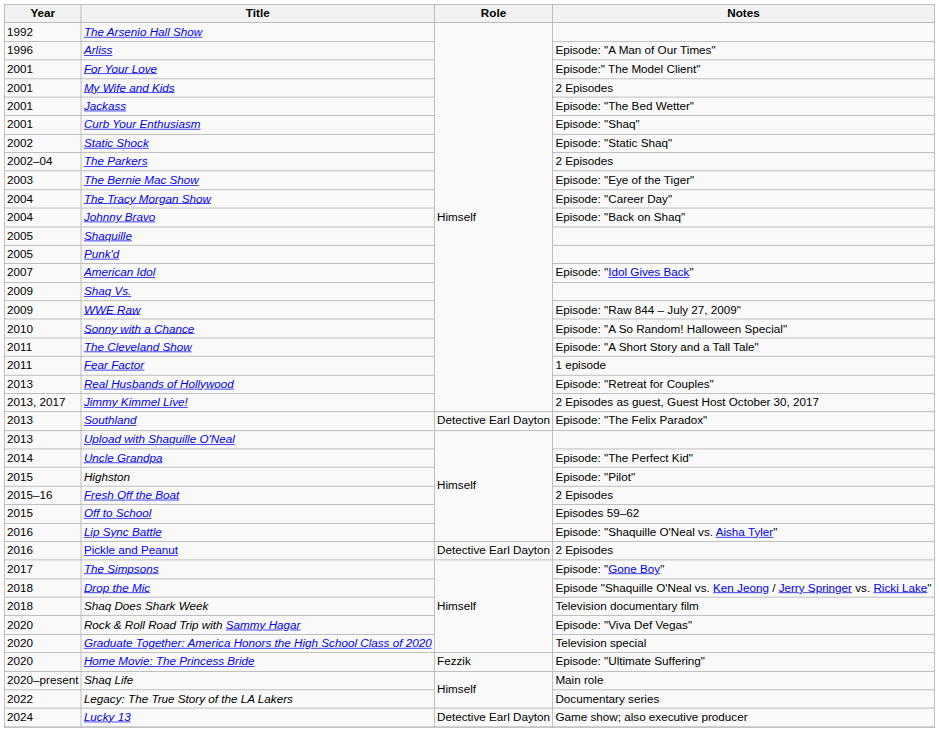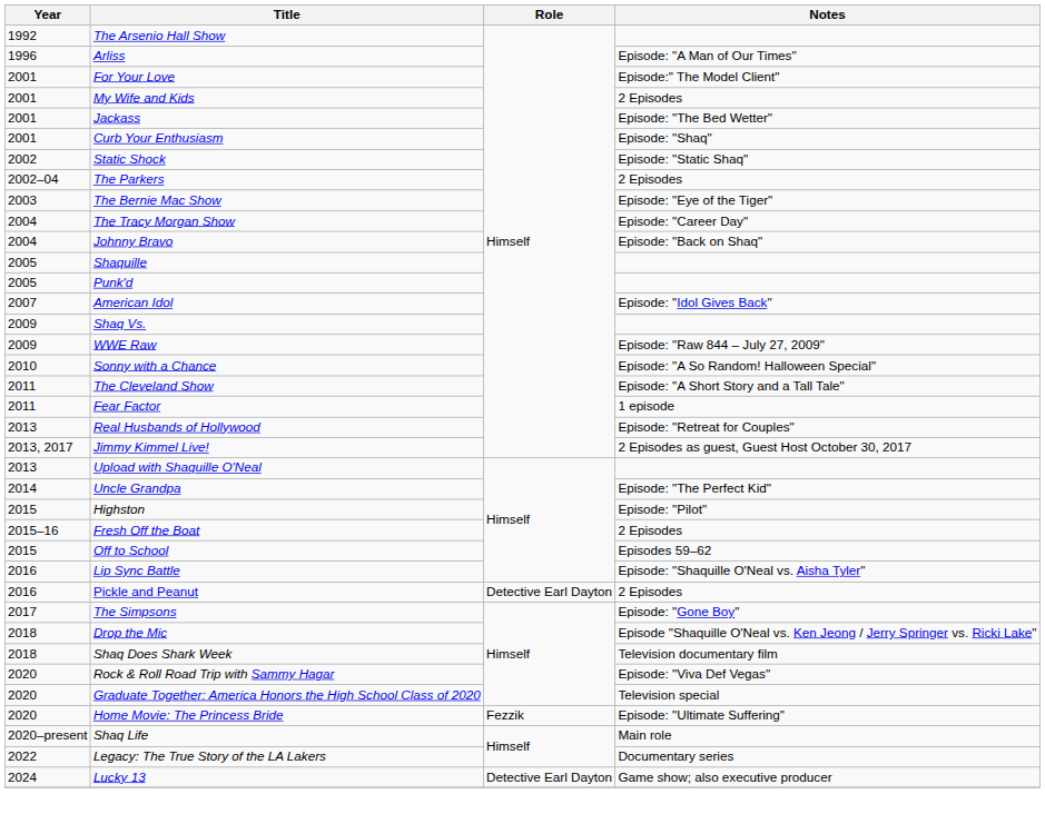 <table class="wikitable sortable">
 <tr>
 <th>Year</th>
 <th>Title</th>
 <th>Role</th>
 <th>Notes</th>
 </tr>
 <tr>
 <td>1992</td>
 <td><em><a href='#'>The Arsenio Hall Show</a></em></td>
 <td rowspan="21">Himself</td>
 <td></td>
 </tr>
 <tr>
 <td>1996</td>
 <td><em><a href='#'>Arliss</a></em></td>
 <td>Episode: "A Man of Our Times"</td>
 </tr>
 <tr>
 <td>2001</td>
 <td><em><a href='#'>For Your Love</a></em></td>
 <td>Episode:" The Model Client"</td>
 </tr>
 <tr>
 <td>2001</td>
 <td><em><a href='#'>My Wife and Kids</a></em></td>
 <td>2 Episodes</td>
 </tr>
 <tr>
 <td>2001</td>
 <td><em><a href='#'>Jackass</a></em></td>
 <td>Episode: "The Bed Wetter"</td>
 </tr>
 <tr>
 <td>2001</td>
 <td><em><a href='#'>Curb Your Enthusiasm</a></em></td>
 <td>Episode: "Shaq"</td>
 </tr>
 <tr>
 <td>2002</td>
 <td><em><a href='#'>Static Shock</a></em></td>
 <td>Episode: "Static Shaq"</td>
 </tr>
 <tr>
 <td>2002–04</td>
 <td><em><a href='#'>The Parkers</a></em></td>
 <td>2 Episodes</td>
 </tr>
 <tr>
 <td>2003</td>
 <td><em><a href='#'>The Bernie Mac Show</a></em></td>
 <td>Episode: "Eye of the Tiger"</td>
 </tr>
 <tr>
 <td>2004</td>
 <td><em><a href='#'>The Tracy Morgan Show</a></em></td>
 <td>Episode: "Career Day"</td>
 </tr>
 <tr>
 <td>2004</td>
 <td><em><a href='#'>Johnny Bravo</a></em></td>
 <td>Episode: "Back on Shaq"</td>
 </tr>
 <tr>
 <td>2005</td>
 <td><em><a href='#'>Shaquille</a></em></td>
 <td></td>
 </tr>
 <tr>
 <td>2005</td>
 <td><em><a href='#'>Punk'd</a></em></td>
 <td></td>
 </tr>
 <tr>
 <td>2007</td>
 <td><em><a href='#'>American Idol</a></em></td>
 <td>Episode: "<a href='#'>Idol Gives Back</a>"</td>
 </tr>
 <tr>
 <td>2009</td>
 <td><em><a href='#'>Shaq Vs.</a></em></td>
 <td></td>
 </tr>
 <tr>
 <td>2009</td>
 <td><em><a href='#'>WWE Raw</a></em></td>
 <td>Episode: "Raw 844 – July 27, 2009"</td>
 </tr>
 <tr>
 <td>2010</td>
 <td><em><a href='#'>Sonny with a Chance</a></em></td>
 <td>Episode: "A So Random! Halloween Special"</td>
 </tr>
 <tr>
 <td>2011</td>
 <td><em><a href='#'>The Cleveland Show</a></em></td>
 <td>Episode: "A Short Story and a Tall Tale"</td>
 </tr>
 <tr>
 <td>2011</td>
 <td><em><a href='#'>Fear Factor</a></em></td>
 <td>1 episode</td>
 </tr>
 <tr>
 <td>2013</td>
 <td><em><a href='#'>Real Husbands of Hollywood</a></em></td>
 <td>Episode: "Retreat for Couples"</td>
 </tr>
 <tr>
 <td>2013, 2017</td>
 <td><em><a href='#'>Jimmy Kimmel Live!</a></em></td>
 <td>2 Episodes as guest, Guest Host October 30, 2017</td>
 </tr>
 <tr>
 <td>2013</td>
-<td><em><a href='#'>Southland</a></em></td>
-<td>Detective Earl Dayton</td>
-<td>Episode: "The Felix Paradox"</td>
-</tr>
-<tr>
-<td>2013</td>
 <td><em><a href='#'>Upload with Shaquille O'Neal</a></em></td>
 <td rowspan="6">Himself</td>
 <td></td>
 </tr>
 <tr>
 <td>2014</td>
 <td><em><a href='#'>Uncle Grandpa</a></em></td>
 <td>Episode: "The Perfect Kid"</td>
 </tr>
 <tr>
 <td>2015</td>
 <td><em>Highston</em></td>
 <td>Episode: "Pilot"</td>
 </tr>
 <tr>
 <td>2015–16</td>
 <td><em><a href='#'>Fresh Off the Boat</a></em></td>
 <td>2 Episodes</td>
 </tr>
 <tr>
 <td>2015</td>
 <td><em><a href='#'>Off to School</a></em></td>
 <td>Episodes 59–62</td>
 </tr>
 <tr>
 <td>2016</td>
 <td><em><a href='#'>Lip Sync Battle</a></em></td>
 <td>Episode: "Shaquille O'Neal vs. <a href='#'>Aisha Tyler</a>"</td>
 </tr>
 <tr>
 <td>2016</td>
 <td><a href='#'>Pickle and Peanut</a></td>
 <td>Detective Earl Dayton</td>
 <td>2 Episodes</td>
 </tr>
 <tr>
 <td>2017</td>
 <td><em><a href='#'>The Simpsons</a></em></td>
 <td rowspan="5">Himself</td>
 <td>Episode: "<a href='#'>Gone Boy</a>"</td>
 </tr>
 <tr>
 <td>2018</td>
 <td><em><a href='#'>Drop the Mic</a></em></td>
 <td>Episode "Shaquille O'Neal vs. <a href='#'>Ken Jeong</a> / <a href='#'>Jerry Springer</a> vs. <a href='#'>Ricki Lake</a>"</td>
 </tr>
 <tr>
 <td>2018</td>
 <td><em>Shaq Does Shark Week</em></td>
 <td>Television documentary film</td>
 </tr>
 <tr>
 <td>2020</td>
 <td><em>Rock & Roll Road Trip with <a href='#'>Sammy Hagar</a></em></td>
 <td>Episode: "Viva Def Vegas"</td>
 </tr>
 <tr>
 <td>2020</td>
 <td><em><a href='#'>Graduate Together: America Honors the High School Class of 2020</a></em></td>
 <td>Television special</td>
 </tr>
 <tr>
 <td>2020</td>
 <td><em><a href='#'>Home Movie: The Princess Bride</a></em></td>
 <td>Fezzik</td>
 <td>Episode: "Ultimate Suffering"</td>
 </tr>
 <tr>
 <td>2020–present</td>
 <td><em>Shaq Life</em></td>
 <td rowspan="2">Himself</td>
 <td>Main role</td>
 </tr>
 <tr>
 <td>2022</td>
 <td><em>Legacy: The True Story of the LA Lakers</em></td>
 <td>Documentary series</td>
 </tr>
 <tr>
 <td>2024</td>
 <td><em><a href='#'>Lucky 13</a></em></td>
 <td>Detective Earl Dayton</td>
 <td>Game show; also executive producer</td>
 </tr>
 <tr>
 </tr>
 </table>
